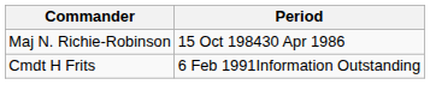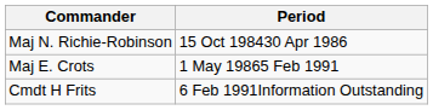 <table class="wikitable">
 <tr>
 <th>Commander</th>
 <th>Period</th>
 </tr>
 <tr>
 <td>Maj N. Richie-Robinson</td>
 <td>15 Oct 198430 Apr 1986</td>
 </tr>
 <tr>
+<td>Maj E. Crots</td>
+<td>1 May 19865 Feb 1991</td>
+</tr>
+<tr>
 <td>Cmdt H Frits</td>
 <td>6 Feb 1991Information Outstanding</td>
 </tr>
 </table>
